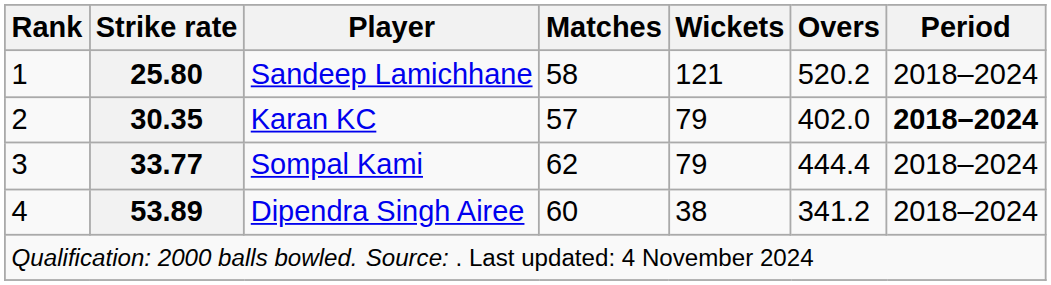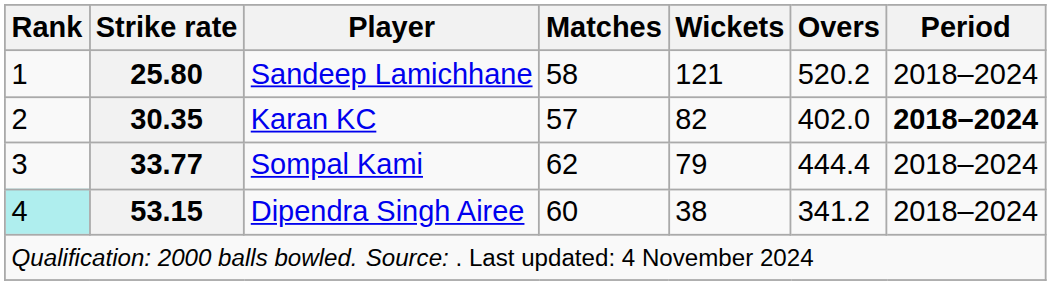 <table class="wikitable">
 <tr>
 <th>Rank</th>
 <th>Strike rate</th>
 <th>Player</th>
 <th>Matches</th>
 <th>Wickets</th>
 <th>Overs</th>
 <th>Period</th>
 </tr>
 <tr>
 <td>1</td>
 <th>25.80</th>
 <td><a href='#'>Sandeep Lamichhane</a></td>
 <td>58</td>
 <td>121</td>
 <td>520.2</td>
 <td>2018–2024</td>
 </tr>
 <tr>
 <td>2</td>
 <th>30.35</th>
 <td><a href='#'>Karan KC</a></td>
 <td>57</td>
-<td>79</td>
+<td>82</td>
 <td>402.0</td>
 <td><strong>2018–2024</strong></td>
 </tr>
 <tr>
 <td>3</td>
 <th>33.77</th>
 <td><a href='#'>Sompal Kami</a></td>
 <td>62</td>
 <td>79</td>
 <td>444.4</td>
 <td>2018–2024</td>
 </tr>
 <tr>
-<td>4</td>
-<th>53.89</th>
+<td style="background: paleturquoise;">4</td>
+<th>53.15</th>
 <td><a href='#'>Dipendra Singh Airee</a></td>
 <td>60</td>
 <td>38</td>
 <td>341.2</td>
 <td>2018–2024</td>
 </tr>
 <tr>
 <td colspan="7"><em><small>Qualification: 2000 balls bowled.</small></em> <small><em>Source: </em>. Last updated: 4 November 2024</small></td>
 </tr>
 </table>
